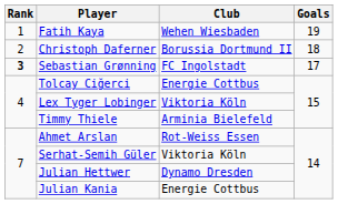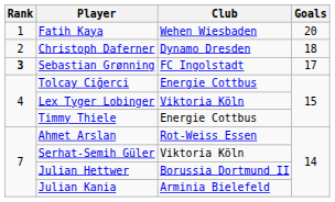 <table class="wikitable sortable" style="text-align:center">
 <tr>
 <th>Rank</th>
 <th>Player</th>
 <th>Club</th>
 <th>Goals</th>
 </tr>
 <tr>
 <td>1</td>
 <td align=left> <a href='#'>Fatih Kaya</a></td>
 <td align=left><a href='#'>Wehen Wiesbaden</a></td>
-<td>19</td>
+<td>20</td>
 </tr>
 <tr>
 <td>2</td>
 <td align=left> <a href='#'>Christoph Daferner</a></td>
-<td align=left><a href='#'>Borussia Dortmund II</a></td>
+<td align=left><a href='#'>Dynamo Dresden</a></td>
 <td>18</td>
 </tr>
 <tr>
 <td><strong>3</strong></td>
 <td align=left> <a href='#'>Sebastian Grønning</a></td>
 <td align=left><a href='#'>FC Ingolstadt</a></td>
 <td>17</td>
 </tr>
 <tr>
 <td rowspan=3>4</td>
 <td align=left> <a href='#'>Tolcay Ciğerci</a></td>
 <td align=left><a href='#'>Energie Cottbus</a></td>
 <td rowspan=3>15</td>
 </tr>
 <tr>
 <td align=left> <a href='#'>Lex Tyger Lobinger</a></td>
 <td align=left><a href='#'>Viktoria Köln</a></td>
 </tr>
 <tr>
 <td align=left> <a href='#'>Timmy Thiele</a></td>
-<td align=left><a href='#'>Arminia Bielefeld</a></td>
+<td align=left>Energie Cottbus</td>
 </tr>
 <tr>
 <td rowspan=4>7</td>
 <td align=left> <a href='#'>Ahmet Arslan</a></td>
 <td align=left><a href='#'>Rot-Weiss Essen</a></td>
 <td rowspan=4>14</td>
 </tr>
 <tr>
 <td align=left> <a href='#'>Serhat-Semih Güler</a></td>
 <td align=left>Viktoria Köln</td>
 </tr>
 <tr>
 <td align=left> <a href='#'>Julian Hettwer</a></td>
-<td align=left><a href='#'>Dynamo Dresden</a></td>
+<td align=left><a href='#'>Borussia Dortmund II</a></td>
 </tr>
 <tr>
 <td align=left> <a href='#'>Julian Kania</a></td>
-<td align=left>Energie Cottbus</td>
+<td align=left><a href='#'>Arminia Bielefeld</a></td>
 </tr>
 </table>
